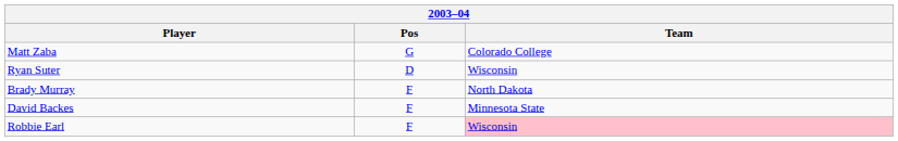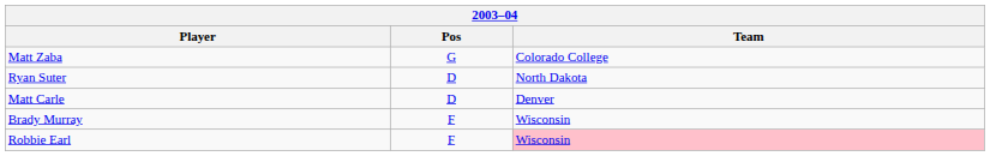 <table class="wikitable" width=95%>
 <tr>
 <th colspan=3><a href='#'>2003–04</a></th>
 </tr>
 <tr>
 <th>Player</th>
 <th>Pos</th>
 <th>Team</th>
 </tr>
 <tr>
 <td><a href='#'>Matt Zaba</a></td>
 <td align=center><a href='#'>G</a></td>
 <td><a href='#'>Colorado College</a></td>
 </tr>
 <tr>
 <td><a href='#'>Ryan Suter</a></td>
 <td align=center><a href='#'>D</a></td>
-<td><a href='#'>Wisconsin</a></td>
+<td><a href='#'>North Dakota</a></td>
+</tr>
+<tr>
+<td><a href='#'>Matt Carle</a></td>
+<td align=center><a href='#'>D</a></td>
+<td><a href='#'>Denver</a></td>
 </tr>
 <tr>
 <td><a href='#'>Brady Murray</a></td>
 <td align=center><a href='#'>F</a></td>
-<td><a href='#'>North Dakota</a></td>
-</tr>
-<tr>
-<td><a href='#'>David Backes</a></td>
-<td align=center><a href='#'>F</a></td>
-<td><a href='#'>Minnesota State</a></td>
+<td><a href='#'>Wisconsin</a></td>
 </tr>
 <tr>
 <td><a href='#'>Robbie Earl</a></td>
 <td align=center><a href='#'>F</a></td>
 <td style="background: pink;"><a href='#'>Wisconsin</a></td>
 </tr>
 </table>
